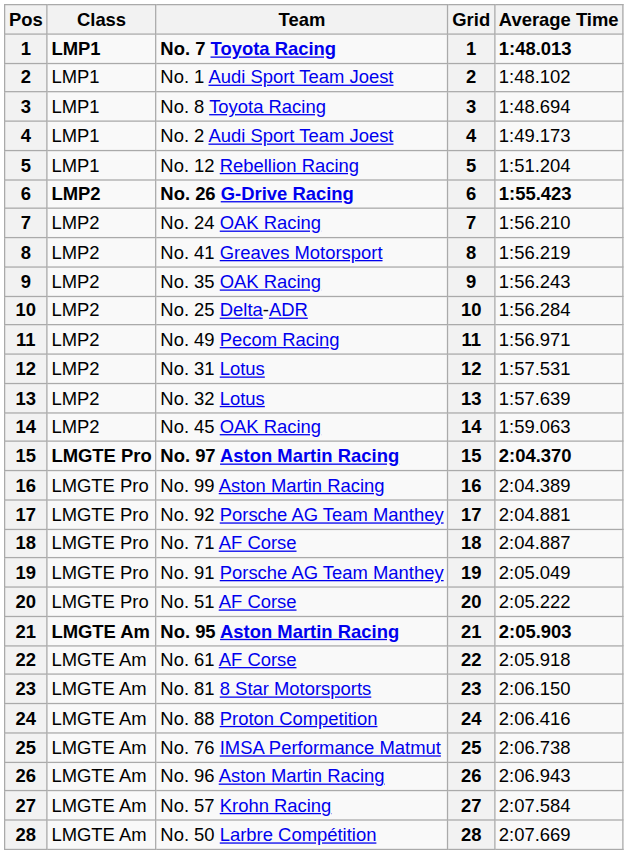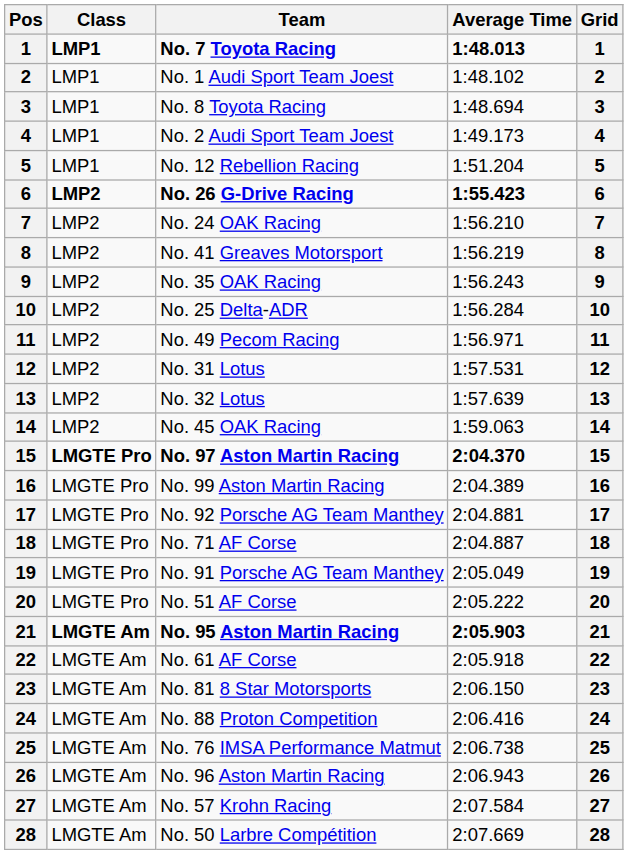 <table class="wikitable" style="font-size: 90%;">
 <tr>
 <th>Pos</th>
 <th>Class</th>
 <th>Team</th>
+<th>Average Time</th>
 <th>Grid</th>
-<th>Average Time</th>
 </tr>
 <tr style="font-weight:bold">
 <th>1</th>
 <td>LMP1</td>
 <td>No. 7 <a href='#'>Toyota Racing</a></td>
+<td>1:48.013</td>
 <th>1</th>
-<td>1:48.013</td>
 </tr>
 <tr>
 <th>2</th>
 <td>LMP1</td>
 <td>No. 1 <a href='#'>Audi Sport Team Joest</a></td>
+<td>1:48.102</td>
 <th>2</th>
-<td>1:48.102</td>
 </tr>
 <tr>
 <th>3</th>
 <td>LMP1</td>
 <td>No. 8 <a href='#'>Toyota Racing</a></td>
+<td>1:48.694</td>
 <th>3</th>
-<td>1:48.694</td>
 </tr>
 <tr>
 <th>4</th>
 <td>LMP1</td>
 <td>No. 2 <a href='#'>Audi Sport Team Joest</a></td>
+<td>1:49.173</td>
 <th>4</th>
-<td>1:49.173</td>
 </tr>
 <tr>
 <th>5</th>
 <td>LMP1</td>
 <td>No. 12 <a href='#'>Rebellion Racing</a></td>
+<td>1:51.204</td>
 <th>5</th>
-<td>1:51.204</td>
 </tr>
 <tr style="font-weight:bold">
 <th>6</th>
 <td>LMP2</td>
 <td>No. 26 <a href='#'>G-Drive Racing</a></td>
+<td>1:55.423</td>
 <th>6</th>
-<td>1:55.423</td>
 </tr>
 <tr>
 <th>7</th>
 <td>LMP2</td>
 <td>No. 24 <a href='#'>OAK Racing</a></td>
+<td>1:56.210</td>
 <th>7</th>
-<td>1:56.210</td>
 </tr>
 <tr>
 <th>8</th>
 <td>LMP2</td>
 <td>No. 41 <a href='#'>Greaves Motorsport</a></td>
+<td>1:56.219</td>
 <th>8</th>
-<td>1:56.219</td>
 </tr>
 <tr>
 <th>9</th>
 <td>LMP2</td>
 <td>No. 35 <a href='#'>OAK Racing</a></td>
+<td>1:56.243</td>
 <th>9</th>
-<td>1:56.243</td>
 </tr>
 <tr>
 <th>10</th>
 <td>LMP2</td>
 <td>No. 25 <a href='#'>Delta</a>-<a href='#'>ADR</a></td>
+<td>1:56.284</td>
 <th>10</th>
-<td>1:56.284</td>
 </tr>
 <tr>
 <th>11</th>
 <td>LMP2</td>
 <td>No. 49 <a href='#'>Pecom Racing</a></td>
+<td>1:56.971</td>
 <th>11</th>
-<td>1:56.971</td>
 </tr>
 <tr>
 <th>12</th>
 <td>LMP2</td>
 <td>No. 31 <a href='#'>Lotus</a></td>
+<td>1:57.531</td>
 <th>12</th>
-<td>1:57.531</td>
 </tr>
 <tr>
 <th>13</th>
 <td>LMP2</td>
 <td>No. 32 <a href='#'>Lotus</a></td>
+<td>1:57.639</td>
 <th>13</th>
-<td>1:57.639</td>
 </tr>
 <tr>
 <th>14</th>
 <td>LMP2</td>
 <td>No. 45 <a href='#'>OAK Racing</a></td>
+<td>1:59.063</td>
 <th>14</th>
-<td>1:59.063</td>
 </tr>
 <tr style="font-weight:bold">
 <th>15</th>
 <td>LMGTE Pro</td>
 <td>No. 97 <a href='#'>Aston Martin Racing</a></td>
+<td>2:04.370</td>
 <th>15</th>
-<td>2:04.370</td>
 </tr>
 <tr>
 <th>16</th>
 <td>LMGTE Pro</td>
 <td>No. 99 <a href='#'>Aston Martin Racing</a></td>
+<td>2:04.389</td>
 <th>16</th>
-<td>2:04.389</td>
 </tr>
 <tr>
 <th>17</th>
 <td>LMGTE Pro</td>
 <td>No. 92 <a href='#'>Porsche AG Team Manthey</a></td>
+<td>2:04.881</td>
 <th>17</th>
-<td>2:04.881</td>
 </tr>
 <tr>
 <th>18</th>
 <td>LMGTE Pro</td>
 <td>No. 71 <a href='#'>AF Corse</a></td>
+<td>2:04.887</td>
 <th>18</th>
-<td>2:04.887</td>
 </tr>
 <tr>
 <th>19</th>
 <td>LMGTE Pro</td>
 <td>No. 91 <a href='#'>Porsche AG Team Manthey</a></td>
+<td>2:05.049</td>
 <th>19</th>
-<td>2:05.049</td>
 </tr>
 <tr>
 <th>20</th>
 <td>LMGTE Pro</td>
 <td>No. 51 <a href='#'>AF Corse</a></td>
+<td>2:05.222</td>
 <th>20</th>
-<td>2:05.222</td>
 </tr>
 <tr style="font-weight:bold">
 <th>21</th>
 <td>LMGTE Am</td>
 <td>No. 95 <a href='#'>Aston Martin Racing</a></td>
+<td>2:05.903</td>
 <th>21</th>
-<td>2:05.903</td>
 </tr>
 <tr>
 <th>22</th>
 <td>LMGTE Am</td>
 <td>No. 61 <a href='#'>AF Corse</a></td>
+<td>2:05.918</td>
 <th>22</th>
-<td>2:05.918</td>
 </tr>
 <tr>
 <th>23</th>
 <td>LMGTE Am</td>
 <td>No. 81 <a href='#'>8 Star Motorsports</a></td>
+<td>2:06.150</td>
 <th>23</th>
-<td>2:06.150</td>
 </tr>
 <tr>
 <th>24</th>
 <td>LMGTE Am</td>
 <td>No. 88 <a href='#'>Proton Competition</a></td>
+<td>2:06.416</td>
 <th>24</th>
-<td>2:06.416</td>
 </tr>
 <tr>
 <th>25</th>
 <td>LMGTE Am</td>
 <td>No. 76 <a href='#'>IMSA Performance Matmut</a></td>
+<td>2:06.738</td>
 <th>25</th>
-<td>2:06.738</td>
 </tr>
 <tr>
 <th>26</th>
 <td>LMGTE Am</td>
 <td>No. 96 <a href='#'>Aston Martin Racing</a></td>
+<td>2:06.943</td>
 <th>26</th>
-<td>2:06.943</td>
 </tr>
 <tr>
 <th>27</th>
 <td>LMGTE Am</td>
 <td>No. 57 <a href='#'>Krohn Racing</a></td>
+<td>2:07.584</td>
 <th>27</th>
-<td>2:07.584</td>
 </tr>
 <tr>
 <th>28</th>
 <td>LMGTE Am</td>
 <td>No. 50 <a href='#'>Larbre Compétition</a></td>
+<td>2:07.669</td>
 <th>28</th>
-<td>2:07.669</td>
 </tr>
 </table>
